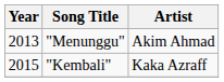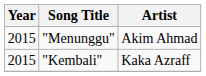 <table class="wikitable">
 <tr>
 <th>Year</th>
 <th>Song Title</th>
 <th>Artist</th>
 </tr>
 <tr>
-<td>2013</td>
+<td>2015</td>
 <td>"Menunggu"</td>
 <td>Akim Ahmad</td>
 </tr>
 <tr>
 <td>2015</td>
 <td>"Kembali"</td>
 <td>Kaka Azraff</td>
 </tr>
 <tr>
 </tr>
 </table>
